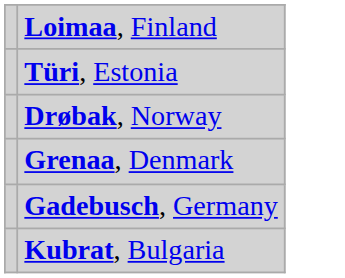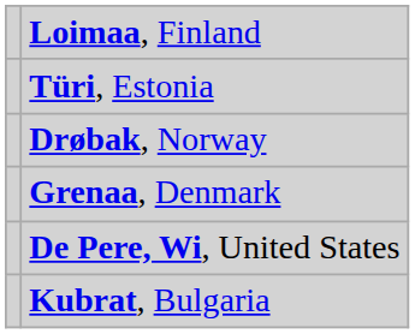 <table class="wikitable" style="background:lightgray;">
 <tr>
 <td></td>
 <td><strong><a href='#'>Loimaa</a></strong>, <a href='#'>Finland</a></td>
 </tr>
 <tr>
 <td></td>
 <td><strong><a href='#'>Türi</a></strong>, <a href='#'>Estonia</a></td>
 </tr>
 <tr>
 <td></td>
 <td><strong><a href='#'>Drøbak</a></strong>, <a href='#'>Norway</a></td>
 </tr>
 <tr>
 <td></td>
 <td><strong><a href='#'>Grenaa</a></strong>, <a href='#'>Denmark</a></td>
 </tr>
 <tr>
 <td></td>
-<td><strong><a href='#'>Gadebusch</a></strong>, <a href='#'>Germany</a></td>
+<td><strong><a href='#'>De Pere, Wi</a></strong>, United States</td>
 </tr>
 <tr>
 <td></td>
 <td><strong><a href='#'>Kubrat</a></strong>, <a href='#'>Bulgaria</a></td>
 </tr>
 </table>
